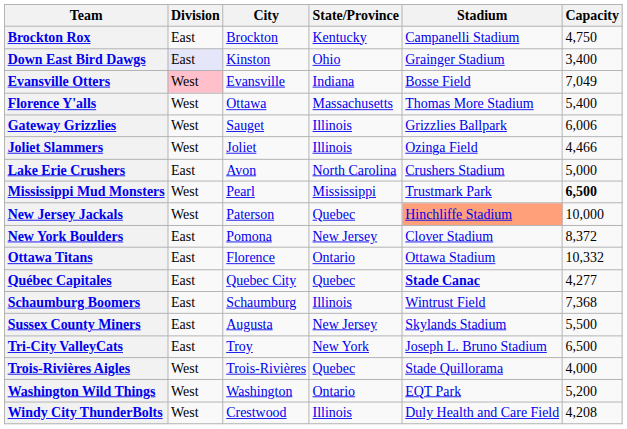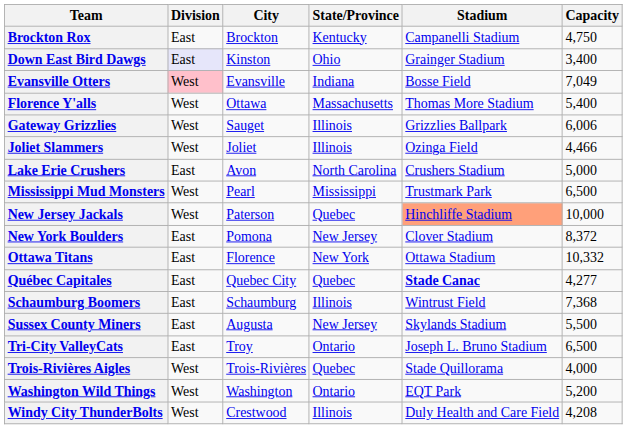 <table class="wikitable sortable">
 <tr>
 <th scope="col">Team</th>
 <th scope="col">Division</th>
 <th scope="col">City</th>
 <th scope="col">State/Province</th>
 <th scope="col">Stadium</th>
 <th scope="col">Capacity</th>
 </tr>
 <tr>
 <th scope="row" style="text-align:left"><a href='#'>Brockton Rox</a></th>
 <td>East</td>
 <td><a href='#'>Brockton</a></td>
 <td><a href='#'>Kentucky</a></td>
 <td><a href='#'>Campanelli Stadium</a></td>
 <td>4,750</td>
 </tr>
 <tr>
 <th scope="row" style="text-align:left"><a href='#'>Down East Bird Dawgs</a></th>
 <td style="background: lavender;">East</td>
 <td><a href='#'>Kinston</a></td>
 <td><a href='#'>Ohio</a></td>
 <td><a href='#'>Grainger Stadium</a></td>
 <td>3,400</td>
 </tr>
 <tr>
 <th scope="row" style="text-align:left"><a href='#'>Evansville Otters</a></th>
 <td style="background: pink;">West</td>
 <td><a href='#'>Evansville</a></td>
 <td><a href='#'>Indiana</a></td>
 <td><a href='#'>Bosse Field</a></td>
 <td>7,049</td>
 </tr>
 <tr>
 <th scope="row" style="text-align:left"><a href='#'>Florence Y'alls</a></th>
 <td>West</td>
 <td><a href='#'>Ottawa</a></td>
 <td><a href='#'>Massachusetts</a></td>
 <td><a href='#'>Thomas More Stadium</a></td>
 <td>5,400</td>
 </tr>
 <tr>
 <th scope="row" style="text-align:left"><a href='#'>Gateway Grizzlies</a></th>
 <td>West</td>
 <td><a href='#'>Sauget</a></td>
 <td><a href='#'>Illinois</a></td>
 <td><a href='#'>Grizzlies Ballpark</a></td>
 <td>6,006</td>
 </tr>
 <tr>
 <th scope="row" style="text-align:left"><a href='#'>Joliet Slammers</a></th>
 <td>West</td>
 <td><a href='#'>Joliet</a></td>
 <td><a href='#'>Illinois</a></td>
 <td><a href='#'>Ozinga Field</a></td>
 <td>4,466</td>
 </tr>
 <tr>
 <th scope="row" style="text-align:left"><a href='#'>Lake Erie Crushers</a></th>
 <td>East</td>
 <td><a href='#'>Avon</a></td>
 <td><a href='#'>North Carolina</a></td>
 <td><a href='#'>Crushers Stadium</a></td>
 <td>5,000</td>
 </tr>
 <tr>
 <th scope="row" style="text-align:left"><a href='#'>Mississippi Mud Monsters</a></th>
 <td>West</td>
 <td><a href='#'>Pearl</a></td>
 <td><a href='#'>Mississippi</a></td>
 <td><a href='#'>Trustmark Park</a></td>
-<td><strong>6,500</strong></td>
+<td>6,500</td>
 </tr>
 <tr>
 <th scope="row" style="text-align:left"><a href='#'>New Jersey Jackals</a></th>
 <td>West</td>
 <td><a href='#'>Paterson</a></td>
 <td><a href='#'>Quebec</a></td>
 <td style="background: lightsalmon;"><a href='#'>Hinchliffe Stadium</a></td>
 <td>10,000</td>
 </tr>
 <tr>
 <th scope="row" style="text-align:left"><a href='#'>New York Boulders</a></th>
 <td>East</td>
 <td><a href='#'>Pomona</a></td>
 <td><a href='#'>New Jersey</a></td>
 <td><a href='#'>Clover Stadium</a></td>
 <td>8,372</td>
 </tr>
 <tr>
 <th scope="row" style="text-align:left"><a href='#'>Ottawa Titans</a></th>
 <td>East</td>
 <td><a href='#'>Florence</a></td>
-<td><a href='#'>Ontario</a></td>
+<td><a href='#'>New York</a></td>
 <td><a href='#'>Ottawa Stadium</a></td>
 <td>10,332</td>
 </tr>
 <tr>
 <th scope="row" style="text-align:left"><a href='#'>Québec Capitales</a></th>
 <td>East</td>
 <td><a href='#'>Quebec City</a></td>
 <td><a href='#'>Quebec</a></td>
 <td><strong><a href='#'>Stade Canac</a></strong></td>
 <td>4,277</td>
 </tr>
 <tr>
 <th scope="row" style="text-align:left"><a href='#'>Schaumburg Boomers</a></th>
 <td>East</td>
 <td><a href='#'>Schaumburg</a></td>
 <td><a href='#'>Illinois</a></td>
 <td><a href='#'>Wintrust Field</a></td>
 <td>7,368</td>
 </tr>
 <tr>
 <th scope="row" style="text-align:left"><a href='#'>Sussex County Miners</a></th>
 <td>East</td>
 <td><a href='#'>Augusta</a></td>
 <td><a href='#'>New Jersey</a></td>
 <td><a href='#'>Skylands Stadium</a></td>
 <td>5,500</td>
 </tr>
 <tr>
 <th scope="row" style="text-align:left"><a href='#'>Tri-City ValleyCats</a></th>
 <td>East</td>
 <td><a href='#'>Troy</a></td>
-<td><a href='#'>New York</a></td>
+<td><a href='#'>Ontario</a></td>
 <td><a href='#'>Joseph L. Bruno Stadium</a></td>
 <td>6,500</td>
 </tr>
 <tr>
 <th scope="row" style="text-align:left"><a href='#'>Trois-Rivières Aigles</a></th>
 <td>West</td>
 <td><a href='#'>Trois-Rivières</a></td>
 <td><a href='#'>Quebec</a></td>
 <td><a href='#'>Stade Quillorama</a></td>
 <td>4,000</td>
 </tr>
 <tr>
 <th scope="row" style="text-align:left"><a href='#'>Washington Wild Things</a></th>
 <td>West</td>
 <td><a href='#'>Washington</a></td>
 <td><a href='#'>Ontario</a></td>
 <td><a href='#'>EQT Park</a></td>
 <td>5,200</td>
 </tr>
 <tr>
 <th scope="row" style="text-align:left"><a href='#'>Windy City ThunderBolts</a></th>
 <td>West</td>
 <td><a href='#'>Crestwood</a></td>
 <td><a href='#'>Illinois</a></td>
 <td><a href='#'>Duly Health and Care Field</a></td>
 <td>4,208</td>
 </tr>
 </table>
